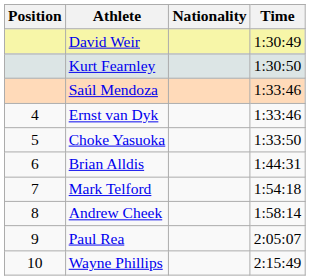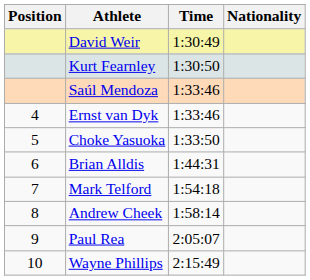 <table class="wikitable sortable">
 <tr>
 <th>Position</th>
 <th>Athlete</th>
+<th>Time</th>
 <th>Nationality</th>
-<th>Time</th>
 </tr>
 <tr bgcolor="#F7F6A8">
 <td align=center></td>
 <td><a href='#'>David Weir</a></td>
+<td>1:30:49</td>
 <td></td>
-<td>1:30:49</td>
 </tr>
 <tr bgcolor="#DCE5E5">
 <td align=center></td>
 <td><a href='#'>Kurt Fearnley</a></td>
+<td>1:30:50</td>
 <td></td>
-<td>1:30:50</td>
 </tr>
 <tr bgcolor="#FFDAB9">
 <td align=center></td>
 <td><a href='#'>Saúl Mendoza</a></td>
+<td>1:33:46</td>
 <td></td>
-<td>1:33:46</td>
 </tr>
 <tr>
 <td align=center>4</td>
 <td><a href='#'>Ernst van Dyk</a></td>
+<td>1:33:46</td>
 <td></td>
-<td>1:33:46</td>
 </tr>
 <tr>
 <td align=center>5</td>
 <td><a href='#'>Choke Yasuoka</a></td>
+<td>1:33:50</td>
 <td></td>
-<td>1:33:50</td>
 </tr>
 <tr>
 <td align=center>6</td>
 <td><a href='#'>Brian Alldis</a></td>
+<td>1:44:31</td>
 <td></td>
-<td>1:44:31</td>
 </tr>
 <tr>
 <td align=center>7</td>
 <td><a href='#'>Mark Telford</a></td>
+<td>1:54:18</td>
 <td></td>
-<td>1:54:18</td>
 </tr>
 <tr>
 <td align=center>8</td>
 <td><a href='#'>Andrew Cheek</a></td>
+<td>1:58:14</td>
 <td></td>
-<td>1:58:14</td>
 </tr>
 <tr>
 <td align=center>9</td>
 <td><a href='#'>Paul Rea</a></td>
+<td>2:05:07</td>
 <td></td>
-<td>2:05:07</td>
 </tr>
 <tr>
 <td align=center>10</td>
 <td><a href='#'>Wayne Phillips</a></td>
+<td>2:15:49</td>
 <td></td>
-<td>2:15:49</td>
 </tr>
 </table>
